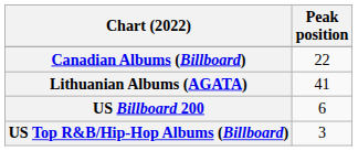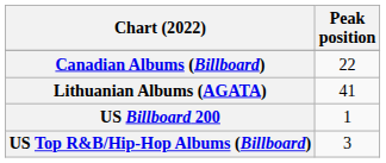 <table class="wikitable sortable plainrowheaders" style="text-align:center">
 <tr>
 <th scope="col">Chart (2022)</th>
 <th scope="col">Peak<br>position</th>
 </tr>
 <tr>
 </tr>
 <tr>
 <th scope="row"><a href='#'>Canadian Albums</a> (<em><a href='#'>Billboard</a></em>)</th>
 <td>22</td>
 </tr>
 <tr>
 <th scope="row">Lithuanian Albums (<a href='#'>AGATA</a>)</th>
 <td>41</td>
 </tr>
 <tr>
 <th scope="row">US <a href='#'><em>Billboard</em> 200</a></th>
-<td>6</td>
+<td>1</td>
 </tr>
 <tr>
 <th scope="row">US <a href='#'>Top R&B/Hip-Hop Albums</a> (<em><a href='#'>Billboard</a></em>)</th>
 <td>3</td>
 </tr>
 </table>
